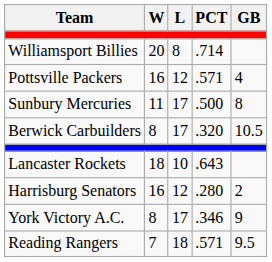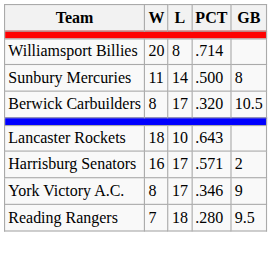 <table class="wikitable" style="font-size:90%">
 <tr>
 <th>Team</th>
 <th>W</th>
 <th>L</th>
 <th>PCT</th>
 <th>GB</th>
 </tr>
 <tr>
 <th style="background:red" colspan="5"></th>
 </tr>
 <tr>
 <td>Williamsport Billies</td>
 <td>20</td>
 <td>8</td>
 <td>.714</td>
 <td></td>
 </tr>
 <tr>
-<td>Pottsville Packers</td>
-<td>16</td>
-<td>12</td>
-<td>.571</td>
-<td>4</td>
-</tr>
-<tr>
 <td>Sunbury Mercuries</td>
 <td>11</td>
-<td>17</td>
+<td>14</td>
 <td>.500</td>
 <td>8</td>
 </tr>
 <tr>
 <td>Berwick Carbuilders</td>
 <td>8</td>
 <td>17</td>
 <td>.320</td>
 <td>10.5</td>
 </tr>
 <tr>
 <th style="background:blue" colspan="5"></th>
 </tr>
 <tr>
 <td>Lancaster Rockets</td>
 <td>18</td>
 <td>10</td>
 <td>.643</td>
 <td></td>
 </tr>
 <tr>
 <td>Harrisburg Senators</td>
 <td>16</td>
-<td>12</td>
-<td>.280</td>
+<td>17</td>
+<td>.571</td>
 <td>2</td>
 </tr>
 <tr>
 <td>York Victory A.C.</td>
 <td>8</td>
 <td>17</td>
 <td>.346</td>
 <td>9</td>
 </tr>
 <tr>
 <td>Reading Rangers</td>
 <td>7</td>
 <td>18</td>
-<td>.571</td>
+<td>.280</td>
 <td>9.5</td>
 </tr>
 </table>
